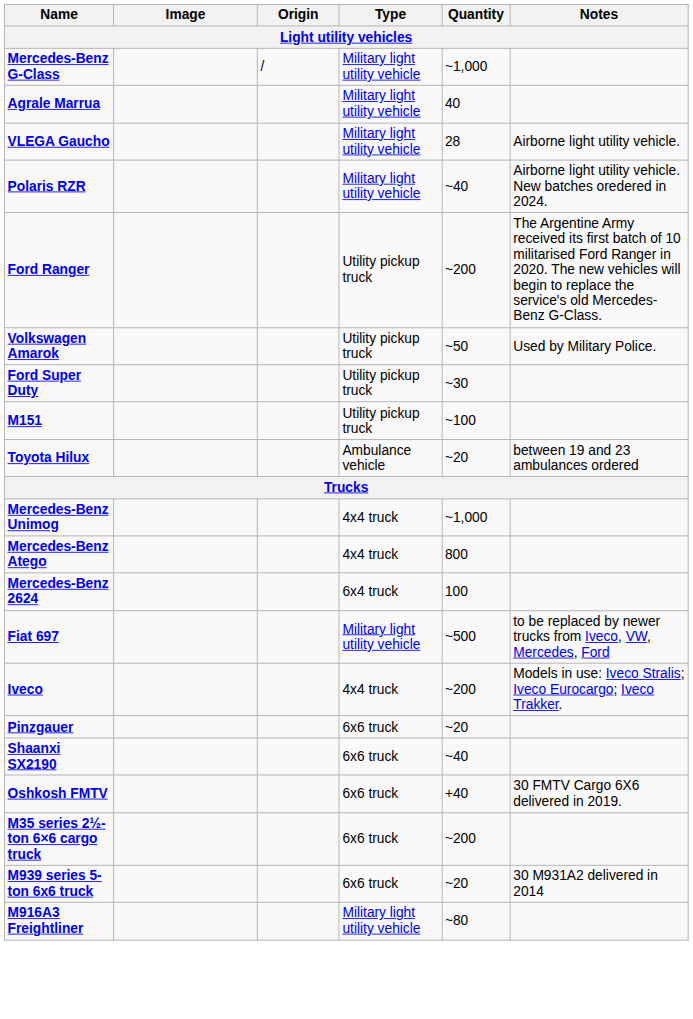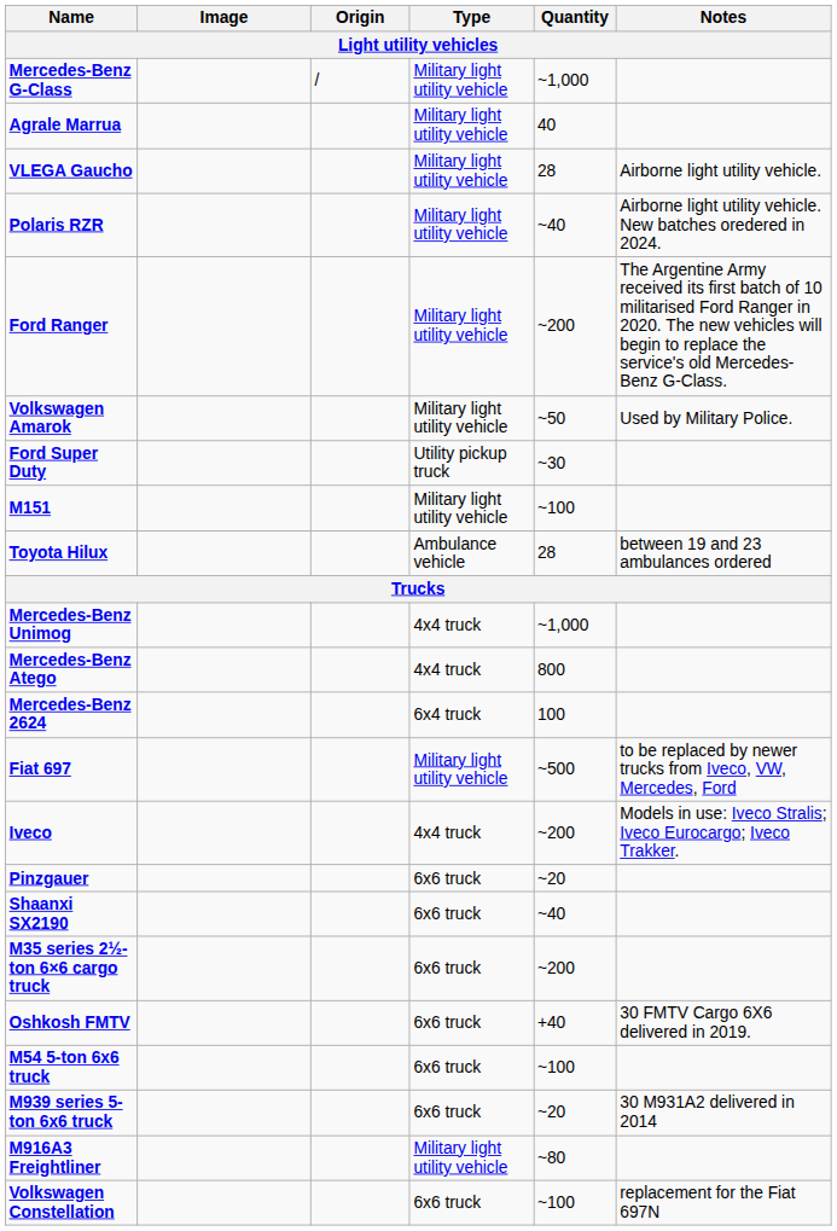 <table class="wikitable" style="width:90%;">
 <tr>
 <th width=16%>Name</th>
 <th width=21%>Image</th>
 <th width="12%">Origin</th>
 <th width="15%">Type</th>
 <th width=10%>Quantity</th>
 <th width=26%>Notes</th>
 </tr>
 <tr>
 <th colspan="6"><a href='#'>Light utility vehicles</a></th>
 </tr>
 <tr>
 <td><strong><a href='#'>Mercedes-Benz G-Class</a></strong></td>
 <td></td>
 <td> / </td>
 <td><a href='#'>Military light utility vehicle</a></td>
 <td>~1,000</td>
 <td></td>
 </tr>
 <tr>
 <td><strong><a href='#'>Agrale Marrua</a></strong></td>
 <td></td>
 <td></td>
 <td><a href='#'>Military light utility vehicle</a></td>
 <td>40</td>
 <td></td>
 </tr>
 <tr>
 <td><strong><a href='#'>VLEGA Gaucho</a></strong></td>
 <td></td>
 <td><br></td>
 <td><a href='#'>Military light utility vehicle</a></td>
 <td>28</td>
 <td>Airborne light utility vehicle.</td>
 </tr>
 <tr>
 <td><strong><a href='#'>Polaris RZR</a></strong></td>
 <td></td>
 <td></td>
 <td><a href='#'>Military light utility vehicle</a></td>
 <td>~40</td>
 <td>Airborne light utility vehicle. New batches oredered in 2024.</td>
 </tr>
 <tr>
 <td><strong><a href='#'>Ford Ranger</a></strong></td>
 <td></td>
 <td><br></td>
-<td>Utility pickup truck</td>
+<td><a href='#'>Military light utility vehicle</a></td>
 <td>~200</td>
 <td>The Argentine Army received its first batch of 10 militarised Ford Ranger in 2020. The new vehicles will begin to replace the service's old Mercedes-Benz G-Class.</td>
 </tr>
 <tr>
 <td><strong><a href='#'>Volkswagen Amarok</a></strong></td>
 <td></td>
 <td><br></td>
-<td>Utility pickup truck</td>
+<td>Military light utility vehicle</td>
 <td>~50</td>
 <td>Used by Military Police.</td>
 </tr>
 <tr>
 <td><strong><a href='#'>Ford Super Duty</a></strong></td>
 <td></td>
 <td></td>
 <td>Utility pickup truck</td>
 <td>~30</td>
 <td></td>
 </tr>
 <tr>
 <td><strong><a href='#'>M151</a></strong></td>
 <td></td>
 <td></td>
-<td>Utility pickup truck</td>
+<td>Military light utility vehicle</td>
 <td>~100</td>
 <td></td>
 </tr>
 <tr>
 <td><strong><a href='#'>Toyota Hilux</a></strong></td>
 <td></td>
 <td><br></td>
 <td>Ambulance vehicle</td>
-<td>~20</td>
+<td>28</td>
 <td>between 19 and 23 ambulances ordered</td>
 </tr>
 <tr>
 <th colspan="6"><a href='#'>Trucks</a></th>
 </tr>
 <tr>
 <td><strong><a href='#'>Mercedes-Benz Unimog</a></strong></td>
 <td></td>
 <td></td>
 <td>4x4 truck</td>
 <td>~1,000</td>
 <td></td>
 </tr>
 <tr>
 <td><strong><a href='#'>Mercedes-Benz Atego</a></strong></td>
 <td></td>
 <td><br></td>
 <td>4x4 truck</td>
 <td>800</td>
 <td></td>
 </tr>
 <tr>
 <td><a href='#'><strong>Mercedes-Benz 2624</strong></a></td>
 <td></td>
 <td><br></td>
 <td>6x4 truck</td>
 <td>100</td>
 <td></td>
 </tr>
 <tr>
 <td><a href='#'><strong>Fiat 697</strong></a></td>
 <td></td>
 <td></td>
 <td><a href='#'>Military light utility vehicle</a></td>
 <td>~500</td>
 <td>to be replaced by newer trucks from <a href='#'>Iveco</a>, <a href='#'>VW</a>, <a href='#'>Mercedes</a>, <a href='#'>Ford</a></td>
 </tr>
 <tr>
 <td><strong><a href='#'>Iveco</a></strong></td>
 <td></td>
 <td></td>
 <td>4x4 truck</td>
 <td>~200</td>
 <td>Models in use: <a href='#'>Iveco Stralis</a>; <a href='#'>Iveco Eurocargo</a>; <a href='#'>Iveco Trakker</a>.</td>
 </tr>
 <tr>
 <td><a href='#'><strong>Pinzgauer</strong></a></td>
 <td></td>
 <td></td>
 <td>6x6 truck</td>
 <td>~20</td>
 <td></td>
 </tr>
 <tr>
 <td><strong><a href='#'>Shaanxi SX2190</a></strong></td>
 <td></td>
 <td></td>
 <td>6x6 truck</td>
 <td>~40</td>
 <td></td>
 </tr>
 <tr>
+<td><strong><a href='#'>M35 series 2½-ton 6×6 cargo truck</a></strong></td>
+<td></td>
+<td></td>
+<td>6x6 truck</td>
+<td>~200</td>
+<td></td>
+</tr>
+<tr>
 <td><a href='#'><strong>Oshkosh FMTV</strong></a></td>
 <td></td>
 <td></td>
 <td>6x6 truck</td>
 <td>+40</td>
 <td>30 FMTV Cargo 6X6 delivered in 2019.</td>
 </tr>
 <tr>
-<td><strong><a href='#'>M35 series 2½-ton 6×6 cargo truck</a></strong></td>
+<td><strong><a href='#'>M54 5-ton 6x6 truck</a></strong></td>
 <td></td>
 <td></td>
 <td>6x6 truck</td>
-<td>~200</td>
+<td>~100</td>
 <td></td>
 </tr>
 <tr>
 <td><strong><a href='#'>M939 series 5-ton 6x6 truck</a></strong></td>
 <td></td>
 <td></td>
 <td>6x6 truck</td>
 <td>~20</td>
 <td>30 M931A2 delivered in 2014</td>
 </tr>
 <tr>
 <td><a href='#'><strong>M916A3 Freightliner</strong></a></td>
 <td></td>
 <td></td>
 <td><a href='#'>Military light utility vehicle</a></td>
 <td>~80</td>
 <td></td>
 </tr>
+<tr>
+<td><strong><a href='#'>Volkswagen Constellation</a></strong></td>
+<td></td>
+<td><br></td>
+<td>6x6 truck</td>
+<td>~100</td>
+<td>replacement for the Fiat 697N</td>
+</tr>
 </table>
